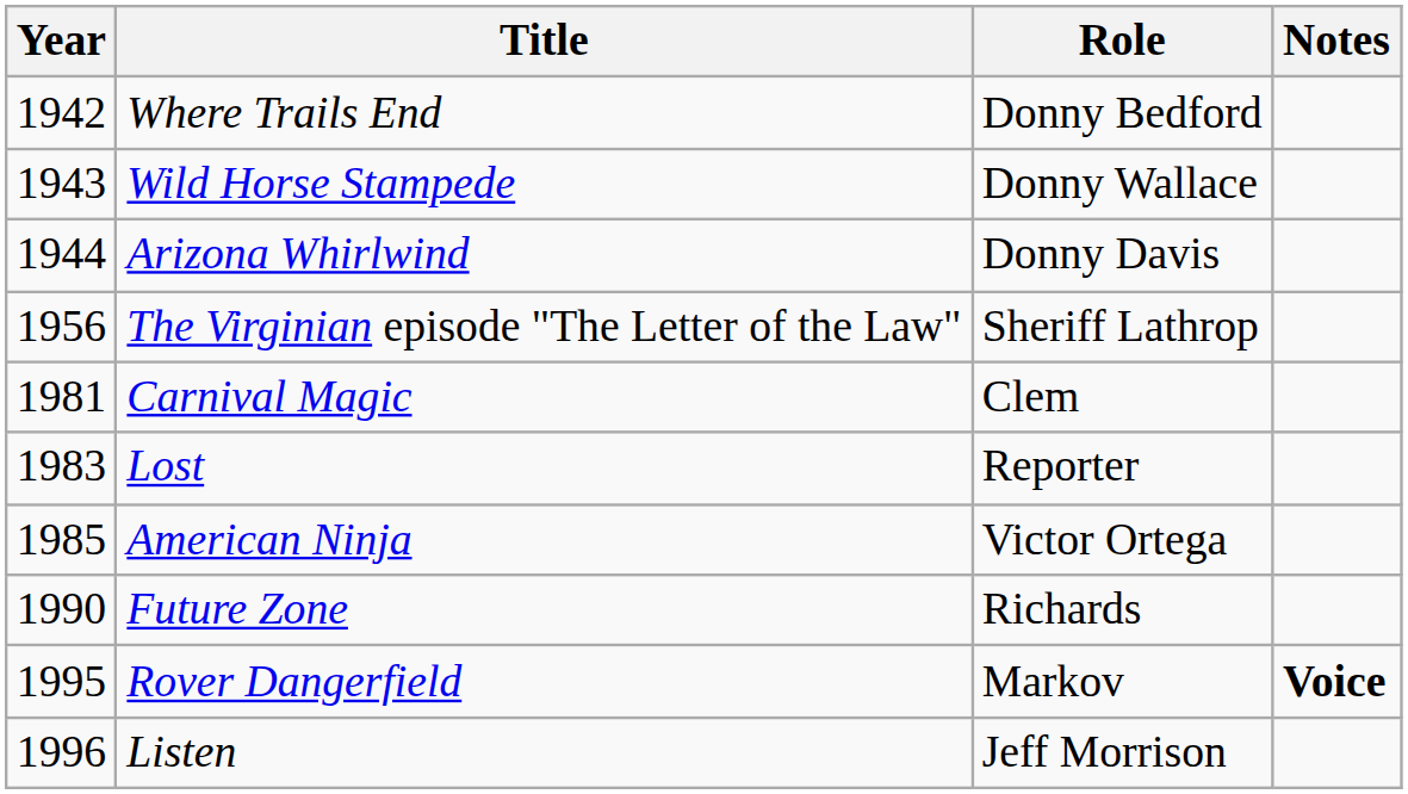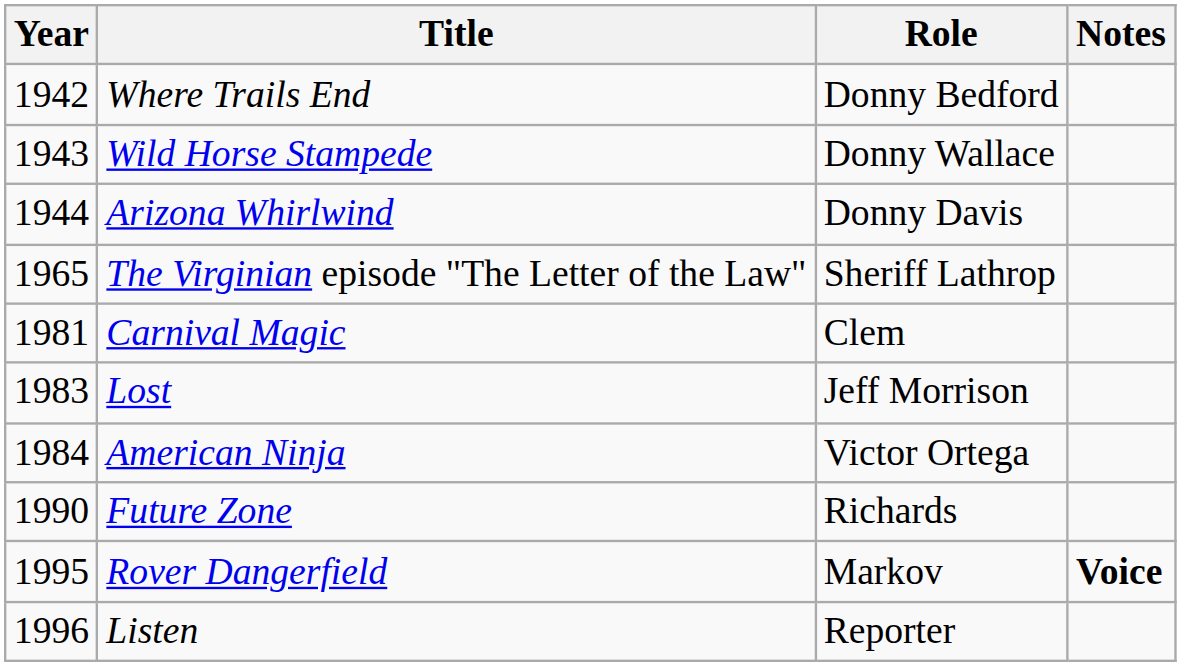 <table class="wikitable">
 <tr>
 <th>Year</th>
 <th>Title</th>
 <th>Role</th>
 <th>Notes</th>
 </tr>
 <tr>
 <td>1942</td>
 <td><em>Where Trails End</em></td>
 <td>Donny Bedford</td>
 <td></td>
 </tr>
 <tr>
 <td>1943</td>
 <td><em><a href='#'>Wild Horse Stampede</a></em></td>
 <td>Donny Wallace</td>
 <td></td>
 </tr>
 <tr>
 <td>1944</td>
 <td><em><a href='#'>Arizona Whirlwind</a></em></td>
 <td>Donny Davis</td>
 <td></td>
 </tr>
 <tr>
-<td>1956</td>
+<td>1965</td>
 <td><em><a href='#'>The Virginian</a></em> episode "The Letter of the Law"</td>
 <td>Sheriff Lathrop</td>
 <td></td>
 </tr>
 <tr>
 <td>1981</td>
 <td><em><a href='#'>Carnival Magic</a></em></td>
 <td>Clem</td>
 <td></td>
 </tr>
 <tr>
 <td>1983</td>
 <td><em><a href='#'>Lost</a></em></td>
-<td>Reporter</td>
+<td>Jeff Morrison</td>
 <td></td>
 </tr>
 <tr>
-<td>1985</td>
+<td>1984</td>
 <td><em><a href='#'>American Ninja</a></em></td>
 <td>Victor Ortega</td>
 <td></td>
 </tr>
 <tr>
 <td>1990</td>
 <td><em><a href='#'>Future Zone</a></em></td>
 <td>Richards</td>
 <td></td>
 </tr>
 <tr>
 <td>1995</td>
 <td><em><a href='#'>Rover Dangerfield</a></em></td>
 <td>Markov</td>
 <td><strong>Voice</strong></td>
 </tr>
 <tr>
 <td>1996</td>
 <td><em>Listen</em></td>
-<td>Jeff Morrison</td>
+<td>Reporter</td>
 <td></td>
 </tr>
 </table>
